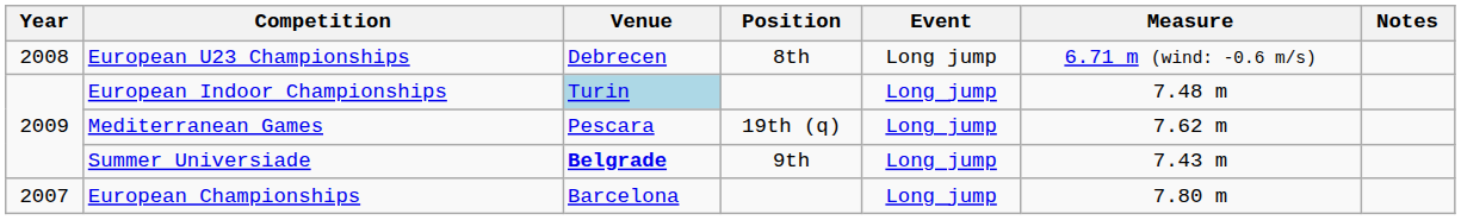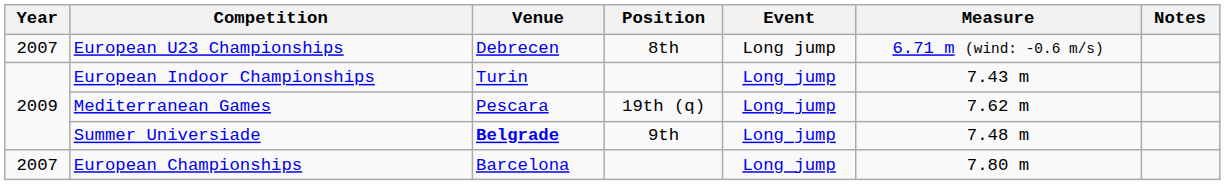 <table class="wikitable" width=65% style="font-size:90%; text-align:center;">
 <tr>
 <th>Year</th>
 <th>Competition</th>
 <th>Venue</th>
 <th>Position</th>
 <th>Event</th>
 <th>Measure</th>
 <th>Notes</th>
 </tr>
 <tr>
-<td>2008</td>
+<td>2007</td>
 <td align=left><a href='#'>European U23 Championships</a></td>
 <td align=left> <a href='#'>Debrecen</a></td>
 <td>8th</td>
 <td>Long jump</td>
 <td><a href='#'>6.71 m</a> <small>(wind: -0.6 m/s)</small></td>
 <td></td>
 </tr>
 <tr>
 <td rowspan=3>2009</td>
 <td align=left><a href='#'>European Indoor Championships</a></td>
-<td align=left style="background: lightblue;"> <a href='#'>Turin</a></td>
+<td align=left> <a href='#'>Turin</a></td>
 <td></td>
 <td><a href='#'>Long jump</a></td>
-<td>7.48 m</td>
+<td>7.43 m</td>
 <td></td>
 </tr>
 <tr>
 <td align=left><a href='#'>Mediterranean Games</a></td>
 <td align=left> <a href='#'>Pescara</a></td>
 <td>19th (q)</td>
 <td><a href='#'>Long jump</a></td>
 <td>7.62 m</td>
 <td></td>
 </tr>
 <tr>
 <td align=left><a href='#'>Summer Universiade</a></td>
 <td align=left><strong> <a href='#'>Belgrade</a></strong></td>
 <td>9th</td>
 <td><a href='#'>Long jump</a></td>
-<td>7.43 m</td>
+<td>7.48 m</td>
 <td></td>
 </tr>
 <tr>
 <td>2007</td>
 <td align=left><a href='#'>European Championships</a></td>
 <td align=left> <a href='#'>Barcelona</a></td>
 <td></td>
 <td><a href='#'>Long jump</a></td>
 <td>7.80 m</td>
 <td></td>
 </tr>
 </table>
